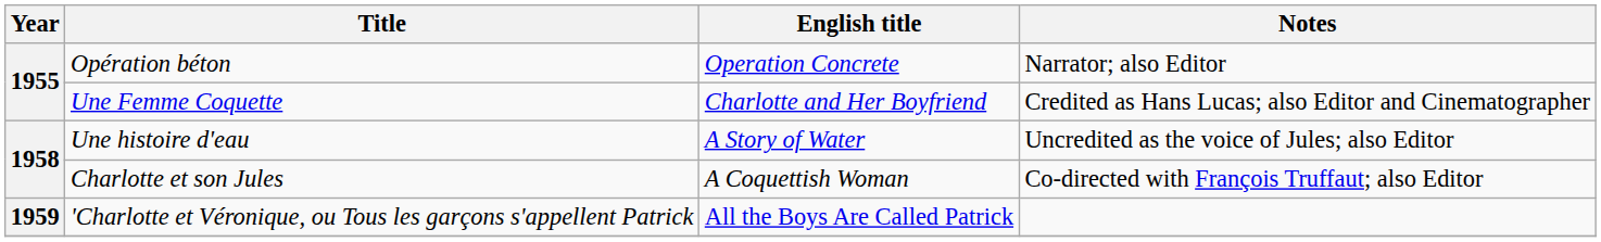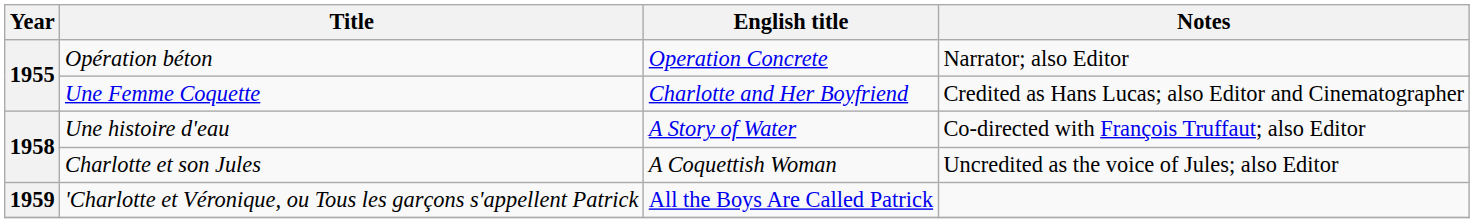 <table class="wikitable sortable plainrowheaders">
 <tr>
 <th>Year</th>
 <th scope="col">Title</th>
 <th>English title</th>
 <th scope="col" class="unsortable">Notes</th>
 </tr>
 <tr>
 <th rowspan="2">1955</th>
 <td scope="row"><em>Opération béton</em></td>
 <td><em><a href='#'>Operation Concrete</a></em></td>
 <td>Narrator; also Editor</td>
 </tr>
 <tr>
 <td scope="row"><em><a href='#'>Une Femme Coquette</a></em></td>
 <td><em><a href='#'>Charlotte and Her Boyfriend</a></em></td>
 <td>Credited as Hans Lucas; also Editor and Cinematographer</td>
 </tr>
 <tr>
 <th rowspan="2">1958</th>
 <td scope="row"><em>Une histoire d'eau</em></td>
 <td><em><a href='#'>A Story of Water</a></em></td>
-<td>Uncredited as the voice of Jules; also Editor</td>
+<td>Co-directed with <a href='#'>François Truffaut</a>; also Editor</td>
 </tr>
 <tr>
 <td scope="row"><em>Charlotte et son Jules</em></td>
 <td><em>A Coquettish Woman</em></td>
-<td>Co-directed with <a href='#'>François Truffaut</a>; also Editor</td>
+<td>Uncredited as the voice of Jules; also Editor</td>
 </tr>
 <tr>
 <th>1959</th>
 <td scope="row"><em>'Charlotte et Véronique, ou Tous les garçons s'appellent Patrick<strong></td>
 <td></em><a href='#'>All the Boys Are Called Patrick</a><em></td>
 <td></td>
 </tr>
 <tr>
 </tr>
 </table>
